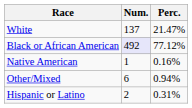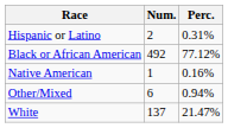 <table class="wikitable">
 <tr>
 <th>Race</th>
 <th>Num.</th>
 <th>Perc.</th>
 </tr>
 <tr>
-<td><a href='#'>White</a></td>
-<td>137</td>
-<td>21.47%</td>
+<td><a href='#'>Hispanic</a> or <a href='#'>Latino</a></td>
+<td>2</td>
+<td>0.31%</td>
 </tr>
 <tr>
 <td><a href='#'>Black or African American</a></td>
-<td style="background: lavender;">492</td>
+<td>492</td>
 <td>77.12%</td>
 </tr>
 <tr>
 <td><a href='#'>Native American</a></td>
 <td>1</td>
 <td>0.16%</td>
 </tr>
 <tr>
 <td><a href='#'>Other/Mixed</a></td>
 <td>6</td>
 <td>0.94%</td>
 </tr>
 <tr>
-<td><a href='#'>Hispanic</a> or <a href='#'>Latino</a></td>
-<td>2</td>
-<td>0.31%</td>
+<td><a href='#'>White</a></td>
+<td>137</td>
+<td>21.47%</td>
 </tr>
 </table>
